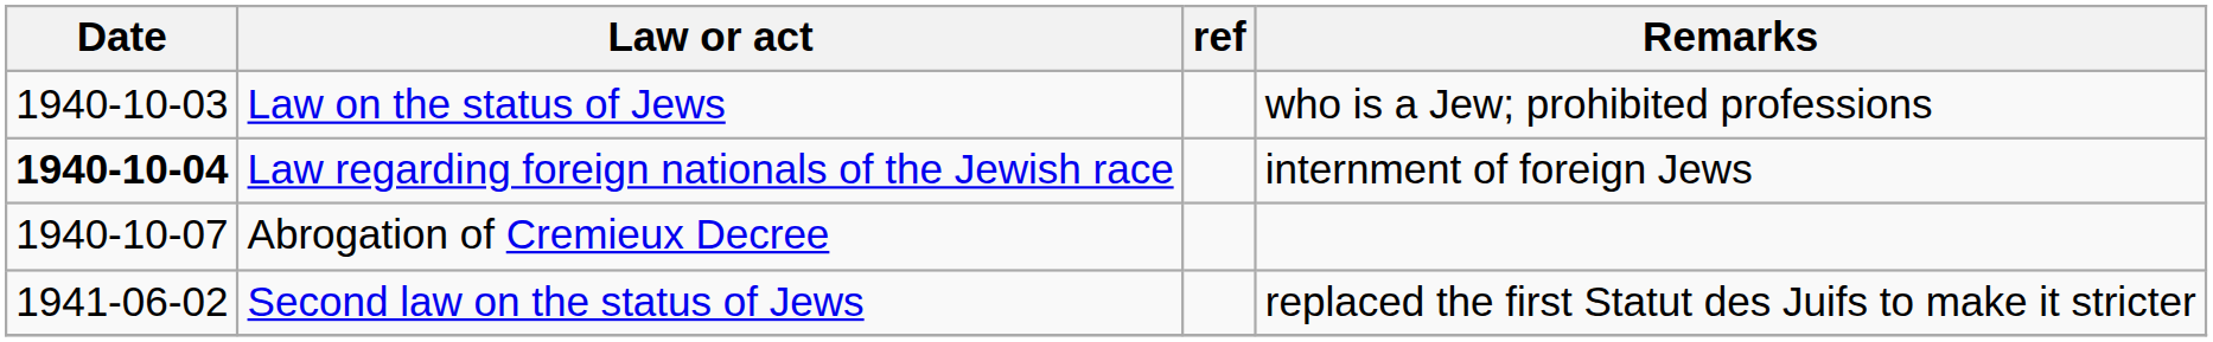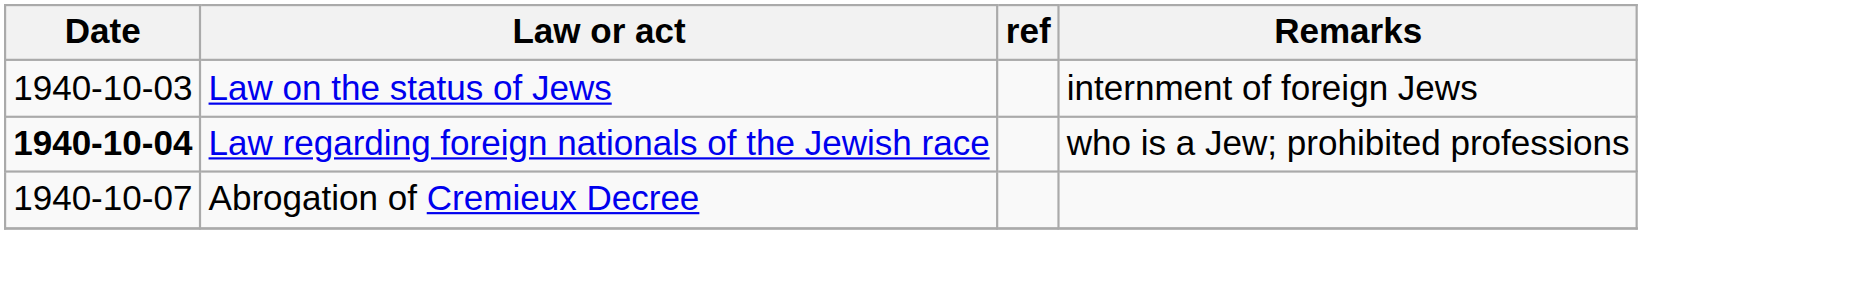 <table class="sortable wikitable">
 <tr>
 <th scope="col">Date</th>
 <th scope="col">Law or act</th>
 <th scope="col" class="unsortable">ref</th>
 <th scope="col" class="unsortable">Remarks<br></th>
 </tr>
 <tr>
 <td>1940-10-03</td>
 <td><a href='#'>Law on the status of Jews</a></td>
 <td></td>
-<td>who is a Jew; prohibited professions</td>
+<td>internment of foreign Jews</td>
 </tr>
 <tr>
 <td><strong>1940-10-04</strong></td>
 <td><a href='#'>Law regarding foreign nationals of the Jewish race</a></td>
 <td></td>
-<td>internment of foreign Jews</td>
+<td>who is a Jew; prohibited professions</td>
 </tr>
 <tr>
 <td>1940-10-07</td>
 <td>Abrogation of <a href='#'>Cremieux Decree</a></td>
 <td></td>
 <td><br></td>
 </tr>
 <tr>
-<td>1941-06-02</td>
-<td><a href='#'>Second law on the status of Jews</a></td>
-<td></td>
-<td>replaced the first Statut des Juifs to make it stricter</td>
-</tr>
-<tr>
 </tr>
 </table>
